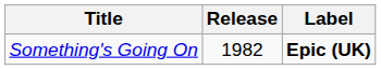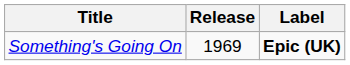 <table class="wikitable">
 <tr>
 <th>Title</th>
 <th>Release</th>
 <th>Label</th>
 </tr>
 <tr style="text-align:center;">
 <td align=left><em><a href='#'>Something's Going On</a></em></td>
-<td>1982</td>
+<td>1969</td>
 <td align=left><strong>Epic (UK)</strong></td>
 </tr>
 </table>
